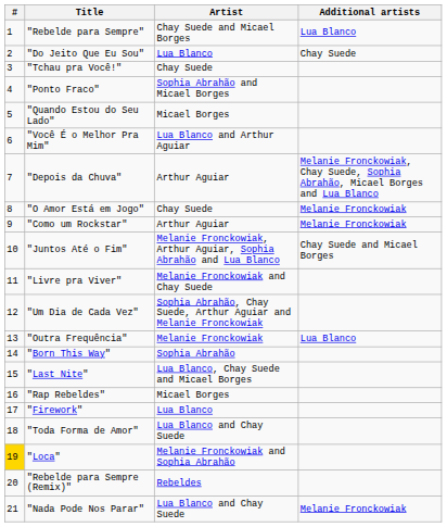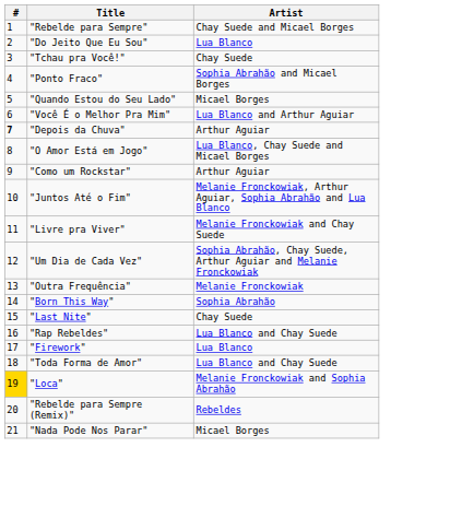 <table class="wikitable" style="font-size: 100%">
 <tr>
 <th width="25" align="center">#</th>
 <th width="225" align="center">Title</th>
 <th width="250" align="center">Artist</th>
-<th width="250" align="center">Additional artists</th>
 </tr>
 <tr>
 <td>1</td>
 <td rowspan="1">"Rebelde para Sempre"</td>
 <td rowspan="1">Chay Suede and Micael Borges</td>
-<td rowspan="1"><a href='#'>Lua Blanco</a></td>
 </tr>
 <tr>
 <td>2</td>
 <td rowspan="1">"Do Jeito Que Eu Sou"</td>
 <td rowspan="1"><a href='#'>Lua Blanco</a></td>
-<td rowspan="1">Chay Suede</td>
 </tr>
 <tr>
 <td>3</td>
 <td rowspan="1">"Tchau pra Você!"</td>
 <td rowspan="1">Chay Suede</td>
-<td rowspan="1"></td>
 </tr>
 <tr>
 <td>4</td>
 <td rowspan="1">"Ponto Fraco"</td>
 <td rowspan="1"><a href='#'>Sophia Abrahão</a> and Micael Borges</td>
-<td rowspan="1"></td>
 </tr>
 <tr>
 <td>5</td>
 <td rowspan="1">"Quando Estou do Seu Lado"</td>
 <td rowspan="1">Micael Borges</td>
-<td rowspan="1"></td>
 </tr>
 <tr>
 <td>6</td>
 <td rowspan="1">"Você É o Melhor Pra Mim"</td>
 <td rowspan="1"><a href='#'>Lua Blanco</a> and Arthur Aguiar</td>
-<td rowspan="1"></td>
 </tr>
 <tr>
-<td>7</td>
+<td><strong>7</strong></td>
 <td rowspan="1">"Depois da Chuva"</td>
 <td rowspan="1">Arthur Aguiar</td>
-<td rowspan="1"><a href='#'>Melanie Fronckowiak</a>, Chay Suede, <a href='#'>Sophia Abrahão</a>, Micael Borges and <a href='#'>Lua Blanco</a></td>
 </tr>
 <tr>
 <td>8</td>
 <td rowspan="1">"O Amor Está em Jogo"</td>
-<td rowspan="1">Chay Suede</td>
-<td rowspan="1"><a href='#'>Melanie Fronckowiak</a></td>
+<td rowspan="1"><a href='#'>Lua Blanco</a>, Chay Suede and Micael Borges</td>
 </tr>
 <tr>
 <td>9</td>
 <td rowspan="1">"Como um Rockstar"</td>
 <td rowspan="1">Arthur Aguiar</td>
-<td rowspan="1"><a href='#'>Melanie Fronckowiak</a></td>
 </tr>
 <tr>
 <td>10</td>
 <td rowspan="1">"Juntos Até o Fim"</td>
 <td rowspan="1"><a href='#'>Melanie Fronckowiak</a>, Arthur Aguiar, <a href='#'>Sophia Abrahão</a> and <a href='#'>Lua Blanco</a></td>
-<td rowspan="1">Chay Suede and Micael Borges</td>
 </tr>
 <tr>
 <td>11</td>
 <td rowspan="1">"Livre pra Viver"</td>
 <td rowspan="1"><a href='#'>Melanie Fronckowiak</a> and Chay Suede</td>
-<td rowspan="1"></td>
 </tr>
 <tr>
 <td>12</td>
 <td rowspan="1">"Um Dia de Cada Vez"</td>
 <td rowspan="1"><a href='#'>Sophia Abrahão</a>, Chay Suede, Arthur Aguiar and <a href='#'>Melanie Fronckowiak</a></td>
-<td rowspan="1"></td>
 </tr>
 <tr>
 <td>13</td>
 <td rowspan="1">"Outra Frequência"</td>
 <td rowspan="1"><a href='#'>Melanie Fronckowiak</a></td>
-<td rowspan="1"><a href='#'>Lua Blanco</a></td>
 </tr>
 <tr>
 <td>14</td>
 <td rowspan="1">"<a href='#'>Born This Way</a>"</td>
 <td rowspan="1"><a href='#'>Sophia Abrahão</a></td>
-<td rowspan="1"></td>
 </tr>
 <tr>
 <td>15</td>
 <td rowspan="1">"<a href='#'>Last Nite</a>"</td>
-<td rowspan="1"><a href='#'>Lua Blanco</a>, Chay Suede and Micael Borges</td>
-<td rowspan="1"></td>
+<td rowspan="1">Chay Suede</td>
 </tr>
 <tr>
 <td>16</td>
 <td rowspan="1">"Rap Rebeldes"</td>
-<td rowspan="1">Micael Borges</td>
-<td rowspan="1"></td>
+<td rowspan="1"><a href='#'>Lua Blanco</a> and Chay Suede</td>
 </tr>
 <tr>
 <td>17</td>
 <td rowspan="1">"<a href='#'>Firework</a>"</td>
 <td rowspan="1"><a href='#'>Lua Blanco</a></td>
-<td rowspan="1"></td>
 </tr>
 <tr>
 <td>18</td>
 <td rowspan="1">"Toda Forma de Amor"</td>
 <td rowspan="1"><a href='#'>Lua Blanco</a> and Chay Suede</td>
-<td rowspan="1"></td>
 </tr>
 <tr>
 <td style="background: gold;">19</td>
 <td rowspan="1">"<a href='#'>Loca</a>"</td>
 <td rowspan="1"><a href='#'>Melanie Fronckowiak</a> and <a href='#'>Sophia Abrahão</a></td>
-<td rowspan="1"></td>
 </tr>
 <tr>
 <td>20</td>
 <td rowspan="1">"Rebelde para Sempre (Remix)"</td>
 <td rowspan="1"><a href='#'>Rebeldes</a></td>
-<td rowspan="1"></td>
 </tr>
 <tr>
 <td>21</td>
 <td rowspan="1">"Nada Pode Nos Parar"</td>
-<td rowspan="1"><a href='#'>Lua Blanco</a> and Chay Suede</td>
-<td rowspan="1"><a href='#'>Melanie Fronckowiak</a></td>
+<td rowspan="1">Micael Borges</td>
 </tr>
 </table>
